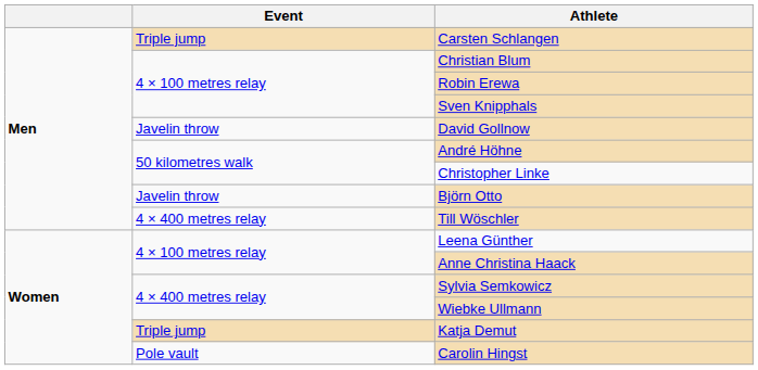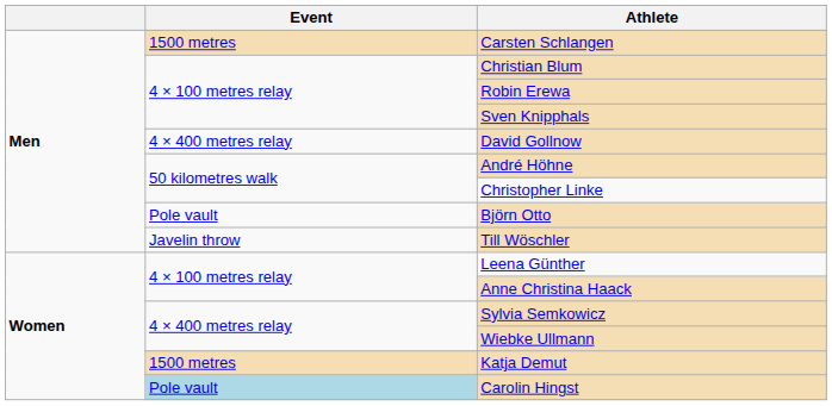 <table class=wikitable style="font-size:90%" width=60%>
 <tr>
 <th></th>
 <th>Event</th>
 <th>Athlete</th>
 </tr>
 <tr>
 <td rowspan=9><strong>Men</strong></td>
-<td bgcolor="wheat"><a href='#'>Triple jump</a></td>
+<td bgcolor="wheat"><a href='#'>1500 metres</a></td>
 <td bgcolor="wheat"><a href='#'>Carsten Schlangen</a></td>
 </tr>
 <tr>
 <td rowspan=3><a href='#'>4 × 100 metres relay</a></td>
 <td bgcolor="wheat"><a href='#'>Christian Blum</a></td>
 </tr>
 <tr>
 <td bgcolor="wheat"><a href='#'>Robin Erewa</a></td>
 </tr>
 <tr>
 <td bgcolor="wheat"><a href='#'>Sven Knipphals</a></td>
 </tr>
 <tr>
-<td><a href='#'>Javelin throw</a></td>
+<td><a href='#'>4 × 400 metres relay</a></td>
 <td bgcolor="wheat"><a href='#'>David Gollnow</a></td>
 </tr>
 <tr>
 <td rowspan=2><a href='#'>50 kilometres walk</a></td>
 <td bgcolor="wheat"><a href='#'>André Höhne</a></td>
 </tr>
 <tr>
 <td><a href='#'>Christopher Linke</a></td>
 </tr>
 <tr>
-<td><a href='#'>Javelin throw</a></td>
+<td><a href='#'>Pole vault</a></td>
 <td bgcolor="wheat"><a href='#'>Björn Otto</a></td>
 </tr>
 <tr>
-<td><a href='#'>4 × 400 metres relay</a></td>
+<td><a href='#'>Javelin throw</a></td>
 <td bgcolor="wheat"><a href='#'>Till Wöschler</a></td>
 </tr>
 <tr>
 <td rowspan=6><strong>Women</strong></td>
 <td rowspan=2><a href='#'>4 × 100 metres relay</a></td>
 <td><a href='#'>Leena Günther</a></td>
 </tr>
 <tr>
 <td bgcolor="wheat"><a href='#'>Anne Christina Haack</a></td>
 </tr>
 <tr>
 <td rowspan=2><a href='#'>4 × 400 metres relay</a></td>
 <td bgcolor="wheat"><a href='#'>Sylvia Semkowicz</a></td>
 </tr>
 <tr>
 <td bgcolor="wheat"><a href='#'>Wiebke Ullmann</a></td>
 </tr>
 <tr>
-<td bgcolor="wheat"><a href='#'>Triple jump</a></td>
+<td bgcolor="wheat"><a href='#'>1500 metres</a></td>
 <td bgcolor="wheat"><a href='#'>Katja Demut</a></td>
 </tr>
 <tr>
-<td><a href='#'>Pole vault</a></td>
+<td style="background: lightblue;"><a href='#'>Pole vault</a></td>
 <td bgcolor="wheat"><a href='#'>Carolin Hingst</a></td>
 </tr>
 </table>
